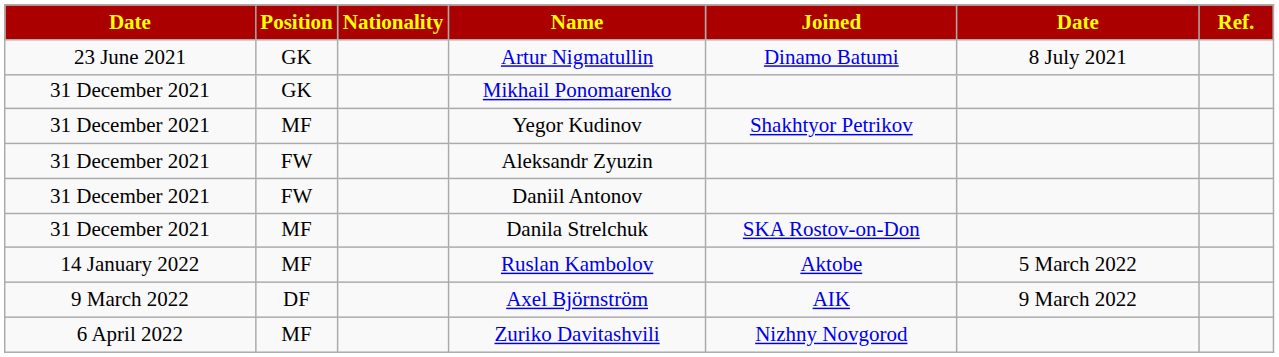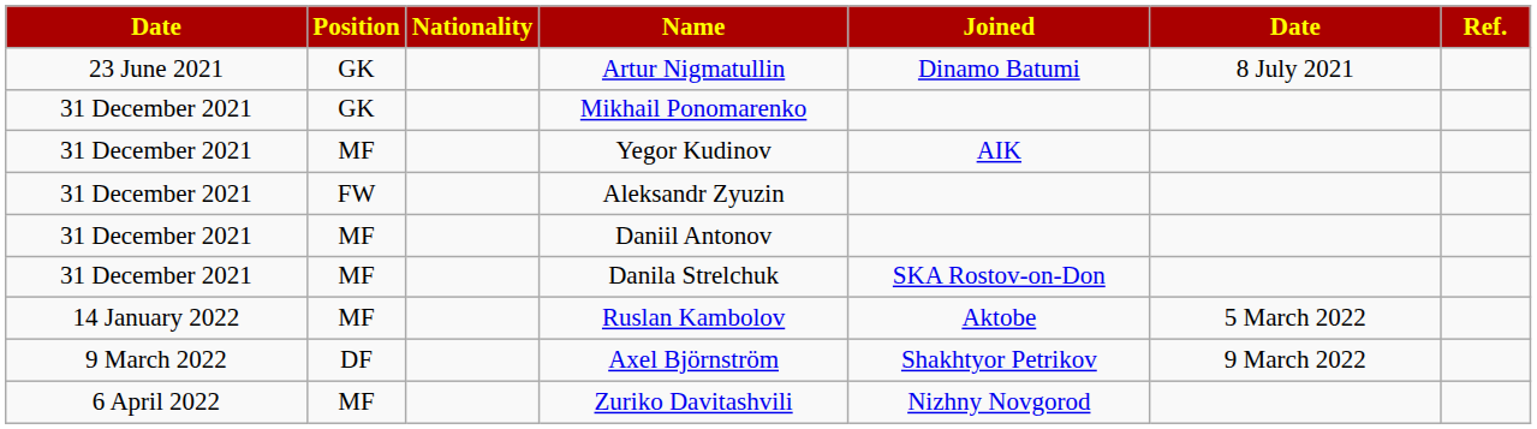 <table class="wikitable"  style="text-align:center; font-size:90%; ">
 <tr>
 <th style="background:#AA0000; color:yellow; width:200px;">Date</th>
 <th style="background:#AA0000; color:yellow; width:50px;">Position</th>
 <th style="background:#AA0000; color:yellow; width:50px;">Nationality</th>
 <th style="background:#AA0000; color:yellow; width:200px;">Name</th>
 <th style="background:#AA0000; color:yellow; width:200px;">Joined</th>
 <th style="background:#AA0000; color:yellow; width:200px;">Date</th>
 <th style="background:#AA0000; color:yellow; width:50px;">Ref.</th>
 </tr>
 <tr>
 <td>23 June 2021</td>
 <td>GK</td>
 <td></td>
 <td><a href='#'>Artur Nigmatullin</a></td>
 <td><a href='#'>Dinamo Batumi</a></td>
 <td>8 July 2021</td>
 <td></td>
 </tr>
 <tr>
 <td>31 December 2021</td>
 <td>GK</td>
 <td></td>
 <td><a href='#'>Mikhail Ponomarenko</a></td>
 <td></td>
 <td></td>
 <td></td>
 </tr>
 <tr>
 <td>31 December 2021</td>
 <td>MF</td>
 <td></td>
 <td>Yegor Kudinov</td>
-<td><a href='#'>Shakhtyor Petrikov</a></td>
+<td><a href='#'>AIK</a></td>
 <td></td>
 <td></td>
 </tr>
 <tr>
 <td>31 December 2021</td>
 <td>FW</td>
 <td></td>
 <td>Aleksandr Zyuzin</td>
 <td></td>
 <td></td>
 <td></td>
 </tr>
 <tr>
 <td>31 December 2021</td>
-<td>FW</td>
+<td>MF</td>
 <td></td>
 <td>Daniil Antonov</td>
 <td></td>
 <td></td>
 <td></td>
 </tr>
 <tr>
 <td>31 December 2021</td>
 <td>MF</td>
 <td></td>
 <td>Danila Strelchuk</td>
 <td><a href='#'>SKA Rostov-on-Don</a></td>
 <td></td>
 <td></td>
 </tr>
 <tr>
 <td>14 January 2022</td>
 <td>MF</td>
 <td></td>
 <td><a href='#'>Ruslan Kambolov</a></td>
 <td><a href='#'>Aktobe</a></td>
 <td>5 March 2022</td>
 <td></td>
 </tr>
 <tr>
 <td>9 March 2022</td>
 <td>DF</td>
 <td></td>
 <td><a href='#'>Axel Björnström</a></td>
-<td><a href='#'>AIK</a></td>
+<td><a href='#'>Shakhtyor Petrikov</a></td>
 <td>9 March 2022</td>
 <td></td>
 </tr>
 <tr>
 <td>6 April 2022</td>
 <td>MF</td>
 <td></td>
 <td><a href='#'>Zuriko Davitashvili</a></td>
 <td><a href='#'>Nizhny Novgorod</a></td>
 <td></td>
 <td></td>
 </tr>
 </table>
